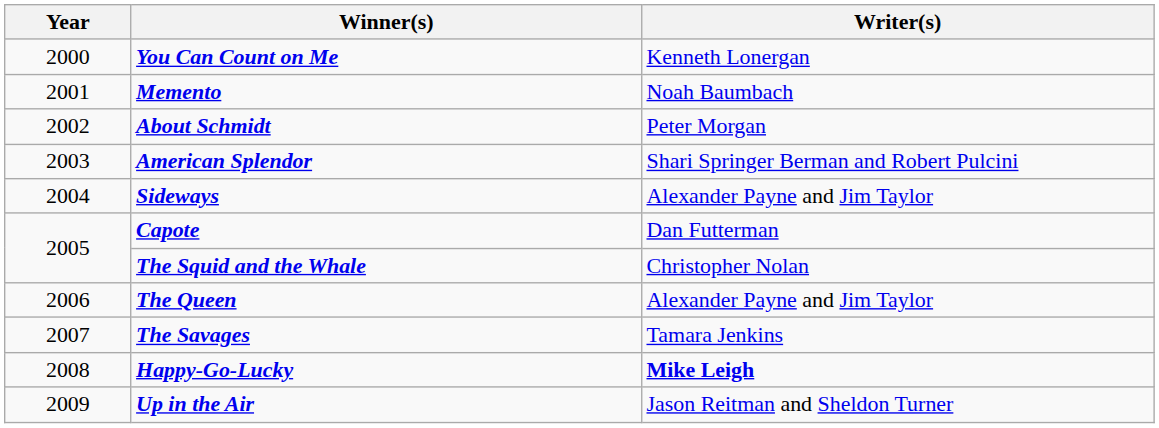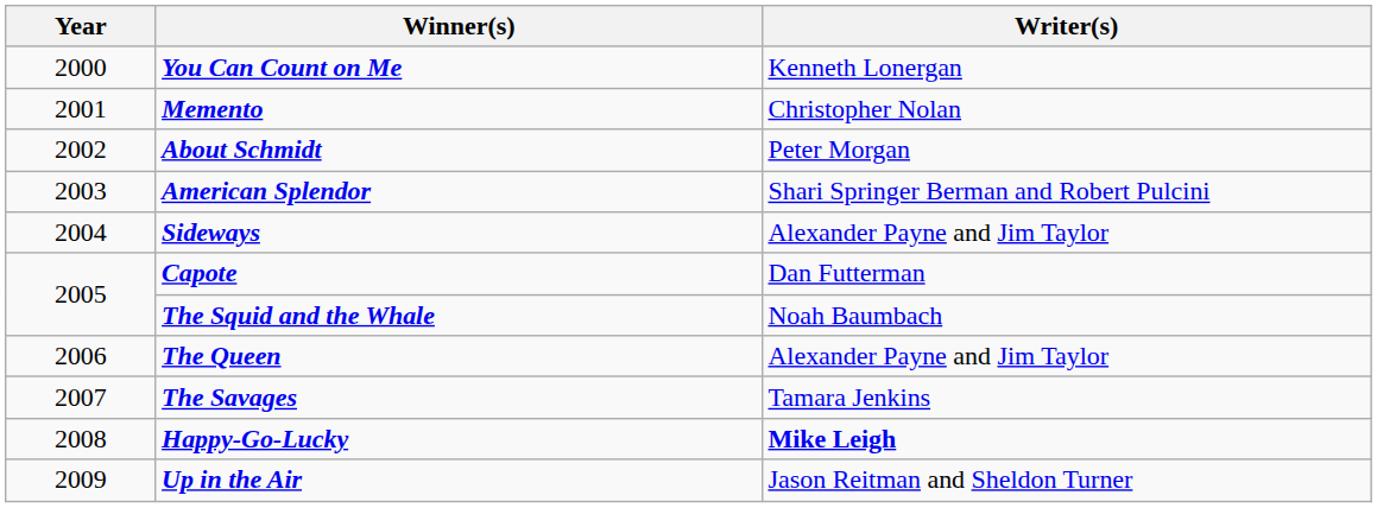 <table class="wikitable" width="95%" cellpadding="5">
 <tr>
 <th width="100"><strong>Year</strong></th>
 <th width="450"><strong>Winner(s)</strong></th>
 <th width="450"><strong>Writer(s)</strong></th>
 </tr>
 <tr>
 <td style="text-align:center;">2000</td>
 <td><strong><em><a href='#'>You Can Count on Me</a></em></strong></td>
 <td><a href='#'>Kenneth Lonergan</a></td>
 </tr>
 <tr>
 <td style="text-align:center;">2001</td>
 <td><strong><em><a href='#'>Memento</a></em></strong></td>
-<td><a href='#'>Noah Baumbach</a></td>
+<td><a href='#'>Christopher Nolan</a></td>
 </tr>
 <tr>
 <td style="text-align:center;">2002</td>
 <td><strong><em><a href='#'>About Schmidt</a></em></strong></td>
 <td><a href='#'>Peter Morgan</a></td>
 </tr>
 <tr>
 <td style="text-align:center;">2003</td>
 <td><strong><em><a href='#'>American Splendor</a></em></strong></td>
 <td><a href='#'>Shari Springer Berman and Robert Pulcini</a></td>
 </tr>
 <tr>
 <td style="text-align:center;">2004</td>
 <td><strong><em><a href='#'>Sideways</a></em></strong></td>
 <td><a href='#'>Alexander Payne</a> and <a href='#'>Jim Taylor</a></td>
 </tr>
 <tr>
 <td rowspan="2" style="text-align:center;">2005</td>
 <td><strong><em><a href='#'>Capote</a></em></strong></td>
 <td><a href='#'>Dan Futterman</a></td>
 </tr>
 <tr>
 <td><strong><em><a href='#'>The Squid and the Whale</a></em></strong></td>
-<td><a href='#'>Christopher Nolan</a></td>
+<td><a href='#'>Noah Baumbach</a></td>
 </tr>
 <tr>
 <td style="text-align:center;">2006</td>
 <td><strong><em><a href='#'>The Queen</a></em></strong></td>
 <td><a href='#'>Alexander Payne</a> and <a href='#'>Jim Taylor</a></td>
 </tr>
 <tr>
 <td style="text-align:center;">2007</td>
 <td><strong><em><a href='#'>The Savages</a></em></strong></td>
 <td><a href='#'>Tamara Jenkins</a></td>
 </tr>
 <tr>
 <td style="text-align:center;">2008</td>
 <td><strong><em><a href='#'>Happy-Go-Lucky</a></em></strong></td>
 <td><strong><a href='#'>Mike Leigh</a></strong></td>
 </tr>
 <tr>
 <td style="text-align:center;">2009</td>
 <td><strong><em><a href='#'>Up in the Air</a></em></strong></td>
 <td><a href='#'>Jason Reitman</a> and <a href='#'>Sheldon Turner</a></td>
 </tr>
 </table>
